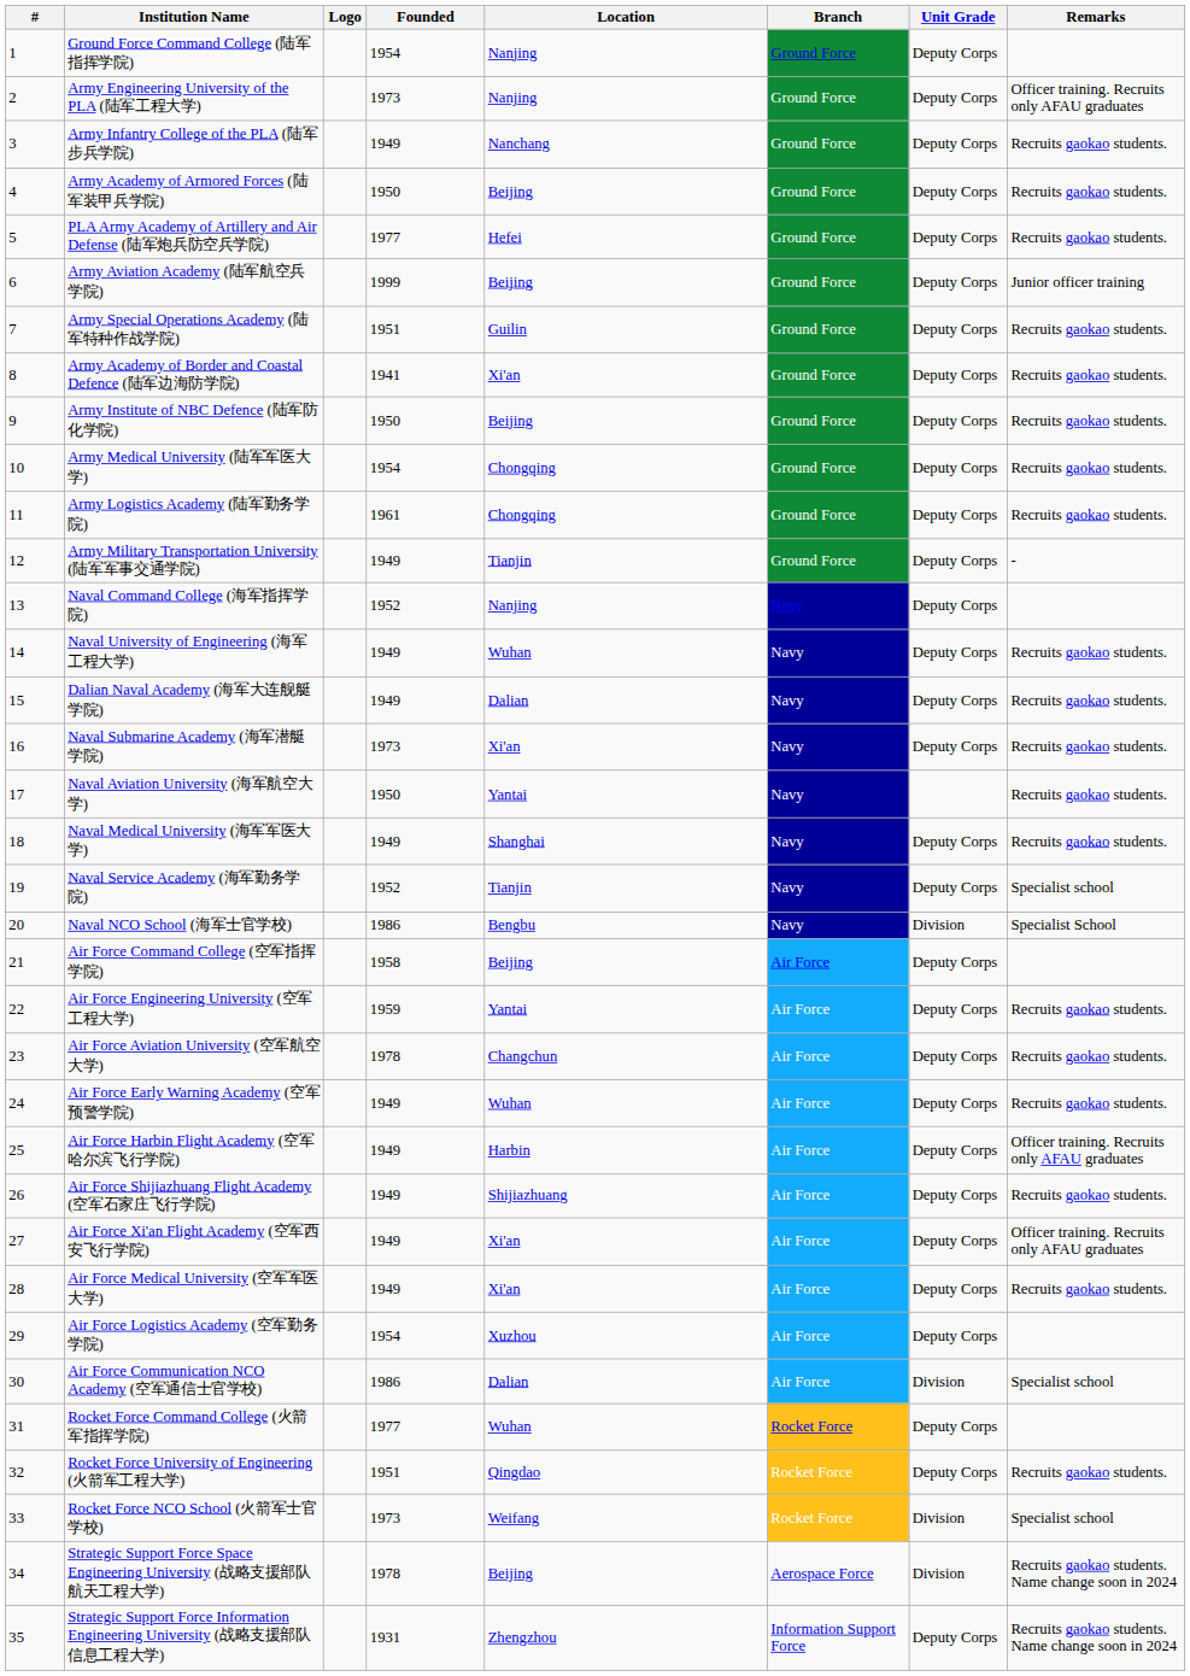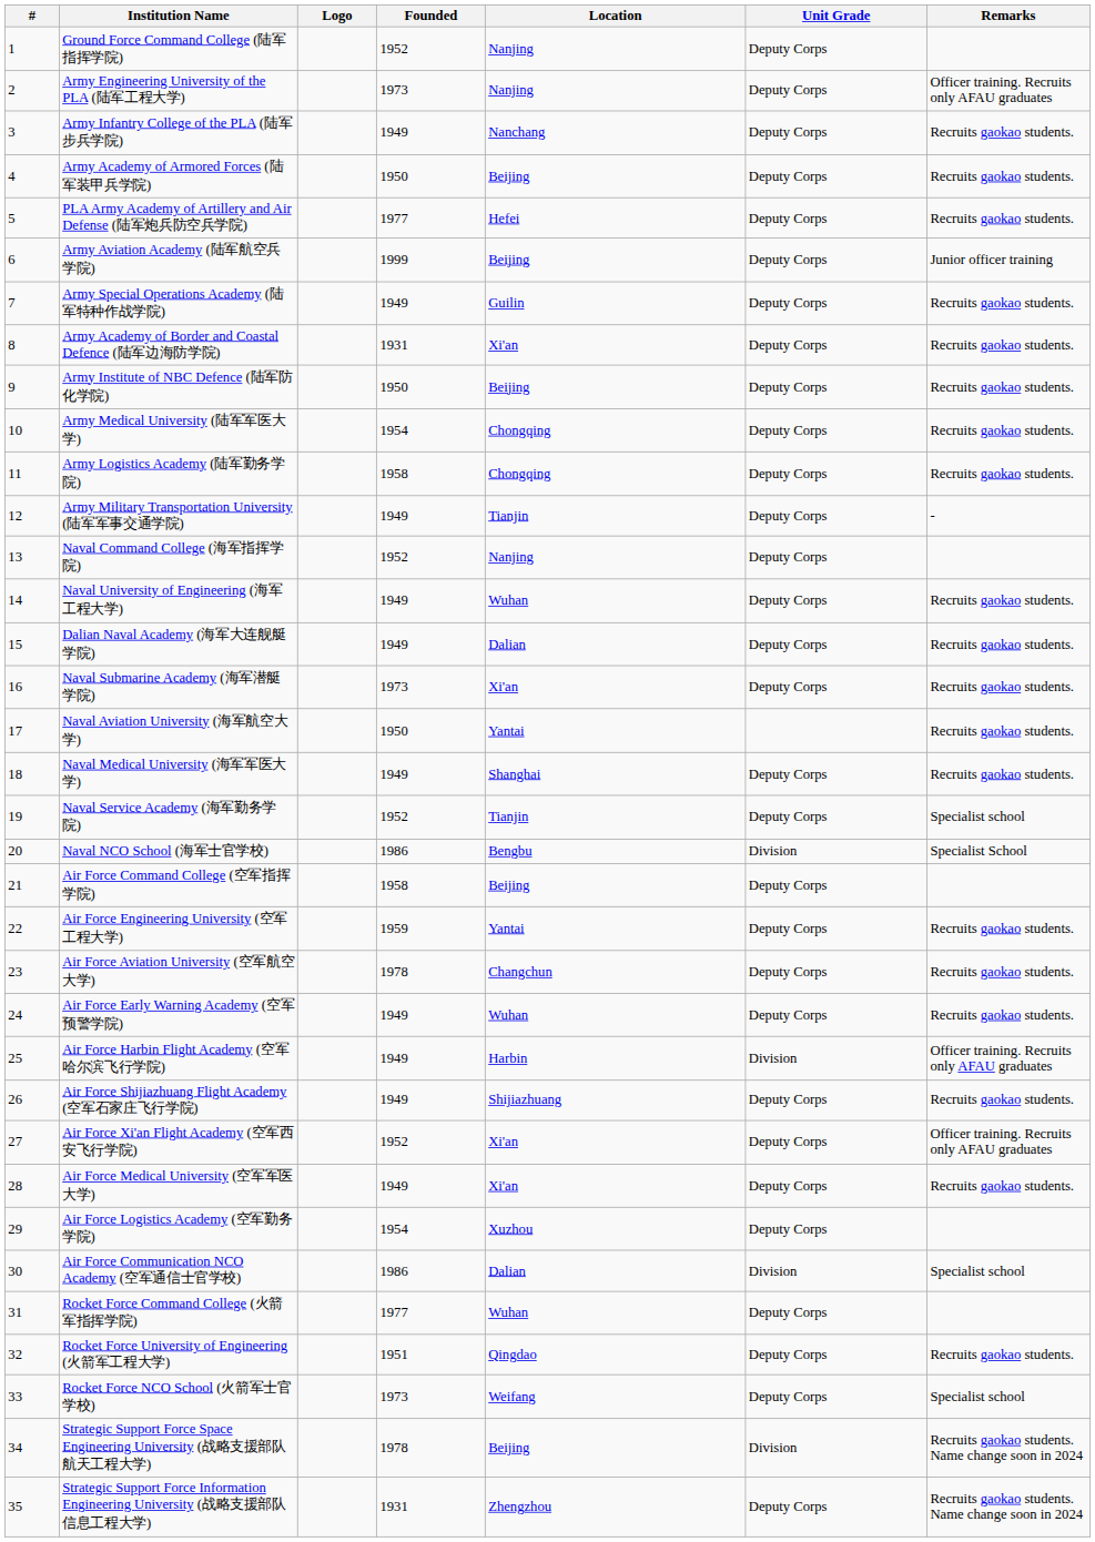 <table class="wikitable + sortable" width="98%">
 <tr>
 <th width="5%">#</th>
 <th width="22%">Institution Name</th>
 <th>Logo</th>
 <th width="10% ">Founded</th>
 <th width="24%">Location</th>
-<th width="12%">Branch</th>
 <th><a href='#'>Unit Grade</a></th>
 <th width="15%">Remarks</th>
 </tr>
 <tr>
 <td>1</td>
 <td><a href='#'>Ground Force Command College</a> (陆军指挥学院)</td>
 <td></td>
-<td>1954 </td>
+<td>1952 </td>
 <td><a href='#'>Nanjing </a></td>
-<td style="background:#0e8a34;color:white"><span><a href='#'>Ground Force</a></span></td>
 <td>Deputy Corps</td>
 <td></td>
 </tr>
 <tr>
 <td>2</td>
 <td><a href='#'>Army Engineering University of the PLA</a> (陆军工程大学)</td>
 <td></td>
 <td>1973</td>
 <td><a href='#'>Nanjing </a></td>
-<td style="background:#0e8a34;color:white">Ground Force</td>
 <td>Deputy Corps</td>
 <td>Officer training. Recruits only AFAU graduates</td>
 </tr>
 <tr>
 <td>3</td>
 <td><a href='#'>Army Infantry College of the PLA</a> (陆军步兵学院)</td>
 <td></td>
 <td>1949</td>
 <td><a href='#'>Nanchang </a></td>
-<td style="background:#0e8a34;color:white">Ground Force</td>
 <td>Deputy Corps</td>
 <td>Recruits <a href='#'>gaokao</a> students.</td>
 </tr>
 <tr>
 <td>4</td>
 <td><a href='#'>Army Academy of Armored Forces</a> (陆军装甲兵学院)</td>
 <td></td>
 <td>1950</td>
 <td><a href='#'>Beijing </a></td>
-<td style="background:#0e8a34;color:white">Ground Force</td>
 <td>Deputy Corps</td>
 <td>Recruits <a href='#'>gaokao</a> students.</td>
 </tr>
 <tr>
 <td>5</td>
 <td><a href='#'>PLA Army Academy of Artillery and Air Defense</a> (陆军炮兵防空兵学院)</td>
 <td></td>
 <td>1977</td>
 <td><a href='#'>Hefei </a></td>
-<td style="background:#0e8a34;color:white">Ground Force</td>
 <td>Deputy Corps</td>
 <td>Recruits <a href='#'>gaokao</a> students.</td>
 </tr>
 <tr>
 <td>6</td>
 <td><a href='#'>Army Aviation Academy</a> (陆军航空兵学院)</td>
 <td></td>
 <td>1999</td>
 <td><a href='#'>Beijing</a></td>
-<td style="background:#0e8a34;color:white">Ground Force</td>
 <td>Deputy Corps</td>
 <td>Junior officer training</td>
 </tr>
 <tr>
 <td>7</td>
 <td><a href='#'>Army Special Operations Academy</a> (陆军特种作战学院)</td>
 <td></td>
-<td>1951</td>
+<td>1949</td>
 <td><a href='#'>Guilin</a></td>
-<td style="background:#0e8a34;color:white">Ground Force</td>
 <td>Deputy Corps</td>
 <td>Recruits <a href='#'>gaokao</a> students.</td>
 </tr>
 <tr>
 <td>8</td>
 <td><a href='#'>Army Academy of Border and Coastal Defence</a> (陆军边海防学院)</td>
 <td></td>
-<td>1941</td>
+<td>1931</td>
 <td><a href='#'>Xi'an</a></td>
-<td style="background:#0e8a34;color:white">Ground Force</td>
 <td>Deputy Corps</td>
 <td>Recruits <a href='#'>gaokao</a> students.</td>
 </tr>
 <tr>
 <td>9</td>
 <td><a href='#'>Army Institute of NBC Defence</a> (陆军防化学院)</td>
 <td></td>
 <td>1950</td>
 <td><a href='#'>Beijing</a></td>
-<td style="background:#0e8a34;color:white">Ground Force</td>
 <td>Deputy Corps</td>
 <td>Recruits <a href='#'>gaokao</a> students.</td>
 </tr>
 <tr>
 <td>10</td>
 <td><a href='#'>Army Medical University</a> (陆军军医大学)</td>
 <td></td>
 <td>1954</td>
 <td><a href='#'>Chongqing </a></td>
-<td style="background:#0e8a34;color:white">Ground Force</td>
 <td>Deputy Corps</td>
 <td>Recruits <a href='#'>gaokao</a> students.</td>
 </tr>
 <tr>
 <td>11</td>
 <td><a href='#'>Army Logistics Academy</a> (陆军勤务学院)</td>
 <td></td>
-<td>1961</td>
+<td>1958</td>
 <td><a href='#'>Chongqing</a></td>
-<td style="background:#0e8a34;color:white">Ground Force</td>
 <td>Deputy Corps</td>
 <td>Recruits <a href='#'>gaokao</a> students.</td>
 </tr>
 <tr>
 <td>12</td>
 <td><a href='#'>Army Military Transportation University</a> (陆军军事交通学院)</td>
 <td></td>
 <td>1949</td>
 <td><a href='#'>Tianjin </a></td>
-<td style="background:#0e8a34;color:white">Ground Force</td>
 <td>Deputy Corps</td>
 <td Recruits >-</td>
 </tr>
 <tr>
 <td>13</td>
 <td><a href='#'>Naval Command College</a> (海军指挥学院)</td>
 <td></td>
 <td>1952</td>
 <td><a href='#'>Nanjing</a></td>
-<td style="background:#000099;color:white"><a href='#'><span>Navy</span></a></td>
 <td>Deputy Corps</td>
 <td></td>
 </tr>
 <tr>
 <td>14</td>
 <td><a href='#'>Naval University of Engineering</a> (海军工程大学)</td>
 <td></td>
 <td>1949</td>
 <td><a href='#'>Wuhan</a></td>
-<td style="background:#000099;color:white">Navy</td>
 <td>Deputy Corps</td>
 <td>Recruits <a href='#'>gaokao</a> students.</td>
 </tr>
 <tr>
 <td>15</td>
 <td><a href='#'>Dalian Naval Academy</a> (海军大连舰艇学院)</td>
 <td></td>
 <td>1949</td>
 <td><a href='#'>Dalian</a></td>
-<td style="background:#000099;color:white">Navy</td>
 <td>Deputy Corps</td>
 <td>Recruits <a href='#'>gaokao</a> students.</td>
 </tr>
 <tr>
 <td>16</td>
 <td><a href='#'>Naval Submarine Academy</a> (海军潜艇学院)</td>
 <td></td>
 <td>1973</td>
 <td><a href='#'>Xi'an</a></td>
-<td style="background:#000099;color:white">Navy</td>
 <td>Deputy Corps</td>
 <td>Recruits <a href='#'>gaokao</a> students.</td>
 </tr>
 <tr>
 <td>17</td>
 <td><a href='#'>Naval Aviation University</a> (海军航空大学)</td>
 <td></td>
 <td>1950</td>
 <td><a href='#'>Yantai</a></td>
-<td style="background:#000099;color:white">Navy</td>
 <td></td>
 <td>Recruits <a href='#'>gaokao</a> students.</td>
 </tr>
 <tr>
 <td>18</td>
 <td><a href='#'>Naval Medical University</a> (海军军医大学)</td>
 <td></td>
 <td>1949</td>
 <td><a href='#'>Shanghai</a></td>
-<td style="background:#000099;color:white">Navy</td>
 <td>Deputy Corps</td>
 <td>Recruits <a href='#'>gaokao</a> students.</td>
 </tr>
 <tr>
 <td>19</td>
 <td><a href='#'>Naval Service Academy</a> (海军勤务学院)</td>
 <td></td>
 <td>1952</td>
 <td><a href='#'>Tianjin</a></td>
-<td style="background:#000099;color:white">Navy</td>
 <td>Deputy Corps</td>
 <td>Specialist school</td>
 </tr>
 <tr>
 <td>20</td>
 <td><a href='#'>Naval NCO School</a> (海军士官学校)</td>
 <td></td>
 <td>1986</td>
 <td><a href='#'>Bengbu</a></td>
-<td style="background:#000099;color:white">Navy</td>
 <td>Division</td>
 <td>Specialist School</td>
 </tr>
 <tr>
 <td>21</td>
 <td><a href='#'>Air Force Command College</a> (空军指挥学院)</td>
 <td></td>
 <td>1958</td>
 <td><a href='#'>Beijing</a></td>
-<td style="background:#15abfd;color:white"><a href='#'><span>Air Force</span></a></td>
 <td>Deputy Corps</td>
 <td></td>
 </tr>
 <tr>
 <td>22</td>
 <td><a href='#'>Air Force Engineering University</a> (空军工程大学)</td>
 <td></td>
 <td>1959</td>
 <td><a href='#'>Yantai</a></td>
-<td style="background:#15abfd;color:white">Air Force</td>
 <td>Deputy Corps</td>
 <td>Recruits <a href='#'>gaokao</a> students.</td>
 </tr>
 <tr>
 <td>23</td>
 <td><a href='#'>Air Force Aviation University</a> (空军航空大学)</td>
 <td></td>
 <td>1978</td>
 <td><a href='#'>Changchun</a></td>
-<td style="background:#15abfd;color:white">Air Force</td>
 <td>Deputy Corps</td>
 <td>Recruits <a href='#'>gaokao</a> students.</td>
 </tr>
 <tr>
 <td>24</td>
 <td><a href='#'>Air Force Early Warning Academy</a> (空军预警学院)</td>
 <td></td>
 <td>1949</td>
 <td><a href='#'>Wuhan</a></td>
-<td style="background:#15abfd;color:white">Air Force</td>
 <td>Deputy Corps</td>
 <td>Recruits <a href='#'>gaokao</a> students.</td>
 </tr>
 <tr>
 <td>25</td>
 <td><a href='#'>Air Force Harbin Flight Academy</a> (空军哈尔滨飞行学院)</td>
 <td></td>
 <td>1949</td>
 <td><a href='#'>Harbin</a></td>
-<td style="background:#15abfd;color:white">Air Force</td>
-<td>Deputy Corps</td>
+<td>Division</td>
 <td>Officer training. Recruits only <a href='#'>AFAU</a> graduates</td>
 </tr>
 <tr>
 <td>26</td>
 <td><a href='#'>Air Force Shijiazhuang Flight Academy</a> (空军石家庄飞行学院)</td>
 <td></td>
 <td>1949</td>
 <td><a href='#'>Shijiazhuang</a></td>
-<td style="background:#15abfd;color:white">Air Force</td>
 <td>Deputy Corps</td>
 <td>Recruits <a href='#'>gaokao</a> students.</td>
 </tr>
 <tr>
 <td>27</td>
 <td><a href='#'>Air Force Xi'an Flight Academy</a> (空军西安飞行学院)</td>
 <td></td>
-<td>1949</td>
+<td>1952</td>
 <td><a href='#'>Xi'an</a></td>
-<td style="background:#15abfd;color:white">Air Force</td>
 <td>Deputy Corps</td>
 <td>Officer training. Recruits only AFAU graduates</td>
 </tr>
 <tr>
 <td>28</td>
 <td><a href='#'>Air Force Medical University</a> (空军军医大学)</td>
 <td></td>
 <td>1949</td>
 <td><a href='#'>Xi'an</a></td>
-<td style="background:#15abfd;color:white">Air Force</td>
 <td>Deputy Corps</td>
 <td>Recruits <a href='#'>gaokao</a> students.</td>
 </tr>
 <tr>
 <td>29</td>
 <td><a href='#'>Air Force Logistics Academy</a> (空军勤务学院)</td>
 <td></td>
 <td>1954</td>
 <td><a href='#'>Xuzhou</a></td>
-<td style="background:#15abfd;color:white">Air Force</td>
 <td>Deputy Corps</td>
 <td></td>
 </tr>
 <tr>
 <td>30</td>
 <td><a href='#'>Air Force Communication NCO Academy</a> (空军通信士官学校)</td>
 <td></td>
 <td>1986</td>
 <td><a href='#'>Dalian</a></td>
-<td style="background:#15abfd;color:white">Air Force</td>
 <td>Division</td>
 <td>Specialist school</td>
 </tr>
 <tr>
 <td>31</td>
 <td><a href='#'>Rocket Force Command College</a> (火箭军指挥学院)</td>
 <td></td>
 <td>1977</td>
 <td><a href='#'>Wuhan</a></td>
-<td style="background:#ffc01b;color:white"><a href='#'>Rocket Force</a></td>
 <td>Deputy Corps</td>
 <td></td>
 </tr>
 <tr>
 <td>32</td>
 <td><a href='#'>Rocket Force University of Engineering</a> (火箭军工程大学)</td>
 <td></td>
 <td>1951</td>
 <td><a href='#'>Qingdao</a></td>
-<td style="background:#ffc01b;color:white">Rocket Force</td>
 <td>Deputy Corps</td>
 <td>Recruits <a href='#'>gaokao</a> students.</td>
 </tr>
 <tr>
 <td>33</td>
 <td><a href='#'>Rocket Force NCO School</a> (火箭军士官学校)</td>
 <td></td>
 <td>1973</td>
 <td><a href='#'>Weifang</a></td>
-<td style="background:#ffc01b;color:white">Rocket Force</td>
-<td>Division</td>
+<td>Deputy Corps</td>
 <td>Specialist school</td>
 </tr>
 <tr>
 <td>34</td>
 <td><a href='#'>Strategic Support Force Space Engineering University</a> (战略支援部队航天工程大学)</td>
 <td></td>
 <td>1978</td>
 <td><a href='#'>Beijing</a></td>
-<td><a href='#'>Aerospace Force</a></td>
 <td>Division</td>
 <td>Recruits <a href='#'>gaokao</a> students. Name change soon in 2024</td>
 </tr>
 <tr>
 <td>35</td>
 <td><a href='#'>Strategic Support Force Information Engineering University</a> (战略支援部队信息工程大学)</td>
 <td></td>
 <td>1931</td>
 <td><a href='#'>Zhengzhou</a></td>
-<td><a href='#'>Information Support Force</a></td>
 <td>Deputy Corps</td>
 <td>Recruits <a href='#'>gaokao</a> students. Name change soon in 2024</td>
 </tr>
 </table>
